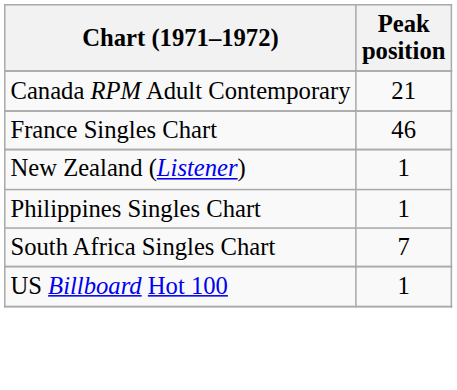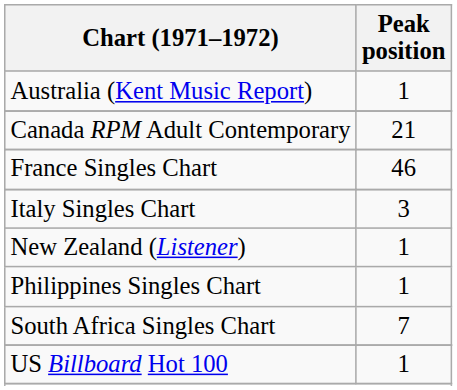 <table class="wikitable sortable">
 <tr>
 <th>Chart (1971–1972)</th>
 <th>Peak<br>position</th>
+</tr>
+<tr>
+<td>Australia (<a href='#'>Kent Music Report</a>)</td>
+<td style="text-align:center;">1</td>
 </tr>
 <tr>
 </tr>
 <tr>
 </tr>
 <tr>
 <td>Canada <em>RPM</em> Adult Contemporary</td>
 <td style="text-align:center;">21</td>
 </tr>
 <tr>
 </tr>
 <tr>
 <td>France Singles Chart</td>
 <td style="text-align:center;">46</td>
 </tr>
 <tr>
+</tr>
+<tr>
+<td>Italy Singles Chart</td>
+<td style="text-align:center;">3</td>
 </tr>
 <tr>
 <td>New Zealand (<em><a href='#'>Listener</a></em>)</td>
 <td style="text-align:center;">1</td>
 </tr>
 <tr>
 <td>Philippines Singles Chart</td>
 <td style="text-align:center;">1</td>
 </tr>
 <tr>
 <td>South Africa Singles Chart</td>
 <td style="text-align:center;">7</td>
 </tr>
 <tr>
 </tr>
 <tr>
 <td>US <em><a href='#'>Billboard</a></em> <a href='#'>Hot 100</a></td>
 <td style="text-align:center;">1</td>
 </tr>
 <tr>
 </tr>
 <tr>
 </tr>
 </table>
